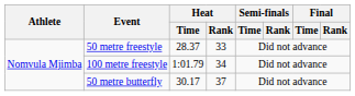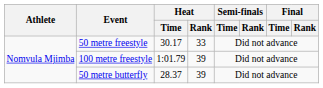 <table class="wikitable" style="font-size:90%; text-align:center">
 <tr>
 <th rowspan="2">Athlete</th>
 <th rowspan="2">Event</th>
 <th colspan="2">Heat</th>
 <th colspan="2">Semi-finals</th>
 <th colspan="2">Final</th>
 </tr>
 <tr>
 <th>Time</th>
 <th>Rank</th>
 <th>Time</th>
 <th>Rank</th>
 <th>Time</th>
 <th>Rank</th>
 </tr>
 <tr>
 <td align="left" rowspan=3><a href='#'>Nomvula Mjimba</a></td>
 <td align="left"><a href='#'>50 metre freestyle</a></td>
-<td>28.37</td>
+<td>30.17</td>
 <td>33</td>
 <td colspan="4">Did not advance</td>
 </tr>
 <tr>
 <td align="left"><a href='#'>100 metre freestyle</a></td>
 <td>1:01.79</td>
-<td>34</td>
+<td>39</td>
 <td colspan="4">Did not advance</td>
 </tr>
 <tr>
 <td align="left"><a href='#'>50 metre butterfly</a></td>
-<td>30.17</td>
-<td>37</td>
+<td>28.37</td>
+<td>39</td>
 <td colspan="4">Did not advance</td>
 </tr>
 </table>
